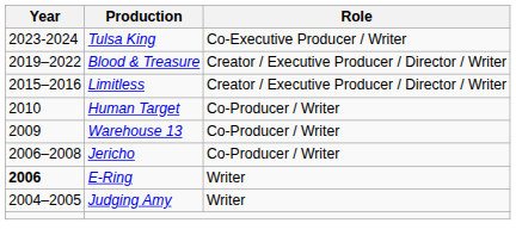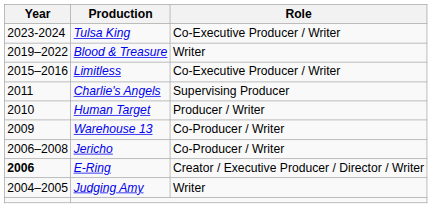 <table class="wikitable sortable">
 <tr>
 <th>Year</th>
 <th>Production</th>
 <th>Role</th>
 </tr>
 <tr>
 <td>2023-2024</td>
 <td><em><a href='#'>Tulsa King</a></em></td>
 <td>Co-Executive Producer / Writer</td>
 </tr>
 <tr>
 <td>2019–2022</td>
 <td><em><a href='#'>Blood & Treasure</a></em></td>
-<td>Creator / Executive Producer / Director / Writer</td>
+<td>Writer</td>
 </tr>
 <tr>
 <td>2015–2016</td>
 <td><em><a href='#'>Limitless</a></em></td>
-<td>Creator / Executive Producer / Director / Writer</td>
+<td>Co-Executive Producer / Writer</td>
+</tr>
+<tr>
+<td>2011</td>
+<td><em><a href='#'>Charlie's Angels</a></em></td>
+<td>Supervising Producer</td>
 </tr>
 <tr>
 <td>2010</td>
 <td><em><a href='#'>Human Target</a></em></td>
-<td>Co-Producer / Writer</td>
+<td>Producer / Writer</td>
 </tr>
 <tr>
 <td>2009</td>
 <td><em><a href='#'>Warehouse 13</a></em></td>
 <td>Co-Producer / Writer</td>
 </tr>
 <tr>
 <td>2006–2008</td>
 <td><em><a href='#'>Jericho</a></em></td>
 <td>Co-Producer / Writer</td>
 </tr>
 <tr>
 <td><strong>2006</strong></td>
 <td><em><a href='#'>E-Ring</a></em></td>
-<td>Writer</td>
+<td>Creator / Executive Producer / Director / Writer</td>
 </tr>
 <tr>
 <td>2004–2005</td>
 <td><em><a href='#'>Judging Amy</a></em></td>
 <td>Writer</td>
 </tr>
 <tr>
 <td></td>
 </tr>
 </table>
